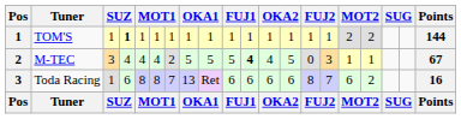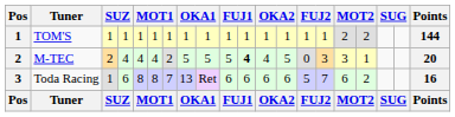 <table class="wikitable" style="font-size:85%; text-align:center">
 <tr style="background:#f9f9f9" valign="top">
 <th valign="middle">Pos</th>
 <th valign="middle">Tuner</th>
 <th colspan=2><a href='#'>SUZ</a></th>
 <th colspan=3><a href='#'>MOT1</a></th>
 <th colspan=2><a href='#'>OKA1</a></th>
 <th colspan=2><a href='#'>FUJ1</a></th>
 <th colspan=2><a href='#'>OKA2</a></th>
 <th colspan=2><a href='#'>FUJ2</a></th>
 <th colspan=2><a href='#'>MOT2</a></th>
 <th colspan=2><a href='#'>SUG</a></th>
 <th valign="middle">Points</th>
 </tr>
 <tr>
 <th>1</th>
 <td align="left"><a href='#'>TOM'S</a></td>
 <td style="background:#ffffbf;">1</td>
-<td style="background:#ffffbf;"><strong>1</strong></td>
+<td style="background:#ffffbf;">1</td>
 <td style="background:#ffffbf;">1</td>
 <td style="background:#ffffbf;">1</td>
 <td style="background:#ffffbf;">1</td>
 <td style="background:#ffffbf;">1</td>
 <td style="background:#ffffbf;">1</td>
 <td style="background:#ffffbf;">1</td>
 <td style="background:#ffffbf;">1</td>
 <td style="background:#ffffbf;">1</td>
 <td style="background:#ffffbf;">1</td>
 <td style="background:#ffffbf;">1</td>
 <td style="background:#ffffbf;">1</td>
 <td style="background:#dfdfdf;">2</td>
 <td style="background:#dfdfdf;">2</td>
 <td></td>
 <td></td>
 <th>144</th>
 </tr>
 <tr>
 <th>2</th>
 <td align="left"><a href='#'>M-TEC</a></td>
-<td style="background:#ffdf9f;">3</td>
+<td style="background:#ffdf9f;">2</td>
 <td style="background:#dfffdf;">4</td>
 <td style="background:#dfffdf;">4</td>
 <td style="background:#dfffdf;">4</td>
 <td style="background:#dfdfdf;">2</td>
 <td style="background:#dfffdf;">5</td>
 <td style="background:#dfffdf;">5</td>
 <td style="background:#dfffdf;">5</td>
 <td style="background:#dfffdf;"><strong>4</strong></td>
 <td style="background:#dfffdf;">4</td>
 <td style="background:#dfffdf;">5</td>
 <td style="background:#dfdfdf;">0</td>
 <td style="background:#ffdf9f;">3</td>
-<td style="background:#ffffbf;">1</td>
+<td style="background:#ffffbf;">3</td>
 <td style="background:#ffffbf;">1</td>
 <td></td>
 <td></td>
-<th>67</th>
+<th>20</th>
 </tr>
 <tr>
 <th>3</th>
 <td align="left">Toda Racing</td>
 <td style="background:#dfdfdf;">1</td>
 <td style="background:#dfffdf;">6</td>
 <td style="background:#cfcfff;">8</td>
 <td style="background:#cfcfff;">8</td>
 <td style="background:#cfcfff;">7</td>
 <td style="background:#cfcfff;">13</td>
 <td style="background:#EFCFFF;">Ret</td>
 <td style="background:#dfffdf;">6</td>
 <td style="background:#dfffdf;">6</td>
 <td style="background:#dfffdf;">6</td>
 <td style="background:#dfffdf;">6</td>
-<td style="background:#cfcfff;">8</td>
+<td style="background:#cfcfff;">5</td>
 <td style="background:#cfcfff;">7</td>
 <td style="background:#dfffdf;">6</td>
 <td style="background:#dfffdf;">2</td>
 <td></td>
 <td></td>
 <th>16</th>
 </tr>
 <tr>
 <th valign="middle">Pos</th>
 <th valign="middle">Tuner</th>
 <th colspan=2><a href='#'>SUZ</a></th>
 <th colspan=3><a href='#'>MOT1</a></th>
 <th colspan=2><a href='#'>OKA1</a></th>
 <th colspan=2><a href='#'>FUJ1</a></th>
 <th colspan=2><a href='#'>OKA2</a></th>
 <th colspan=2><a href='#'>FUJ2</a></th>
 <th colspan=2><a href='#'>MOT2</a></th>
 <th colspan=2><a href='#'>SUG</a></th>
 <th valign="middle">Points</th>
 </tr>
 </table>
